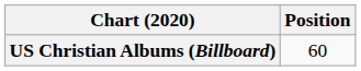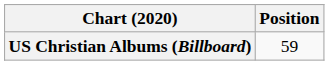 <table class="wikitable sortable plainrowheaders" style="text-align:center">
 <tr>
 <th scope="col">Chart (2020)</th>
 <th scope="col">Position</th>
 </tr>
 <tr>
 <th scope="row">US Christian Albums (<em>Billboard</em>)</th>
-<td>60</td>
+<td>59</td>
 </tr>
 </table>
